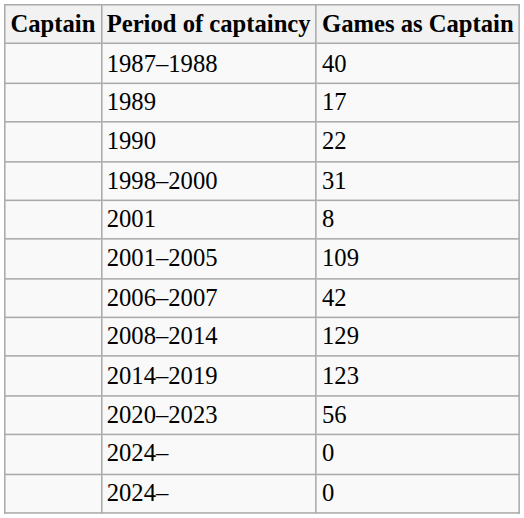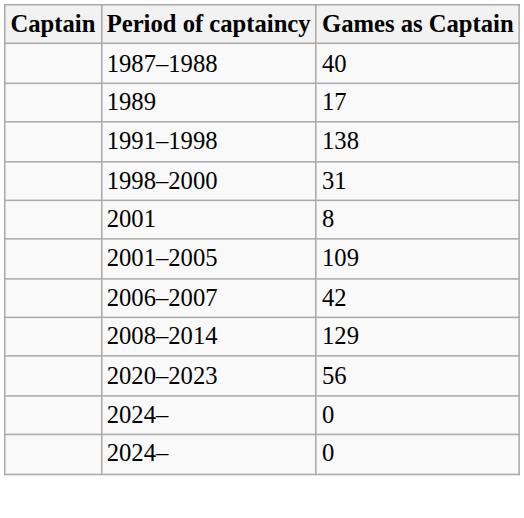 <table class="wikitable sortable">
 <tr>
 <th>Captain</th>
 <th>Period of captaincy</th>
 <th>Games as Captain</th>
 </tr>
 <tr>
 <td></td>
 <td>1987–1988</td>
 <td>40</td>
 </tr>
 <tr>
 <td></td>
 <td>1989</td>
 <td>17</td>
 </tr>
 <tr>
 <td></td>
-<td>1990</td>
-<td>22</td>
+<td>1991–1998</td>
+<td>138</td>
 </tr>
 <tr>
 <td></td>
 <td>1998–2000</td>
 <td>31</td>
 </tr>
 <tr>
 <td></td>
 <td>2001</td>
 <td>8</td>
 </tr>
 <tr>
 <td></td>
 <td>2001–2005</td>
 <td>109</td>
 </tr>
 <tr>
 <td></td>
 <td>2006–2007</td>
 <td>42</td>
 </tr>
 <tr>
 <td></td>
 <td>2008–2014</td>
 <td>129</td>
 </tr>
 <tr>
 <td></td>
-<td>2014–2019</td>
-<td>123</td>
-</tr>
-<tr>
-<td></td>
 <td>2020–2023</td>
 <td>56</td>
 </tr>
 <tr>
 <td></td>
 <td>2024– </td>
 <td>0</td>
 </tr>
 <tr>
 <td></td>
 <td>2024– </td>
 <td>0</td>
 </tr>
 </table>
